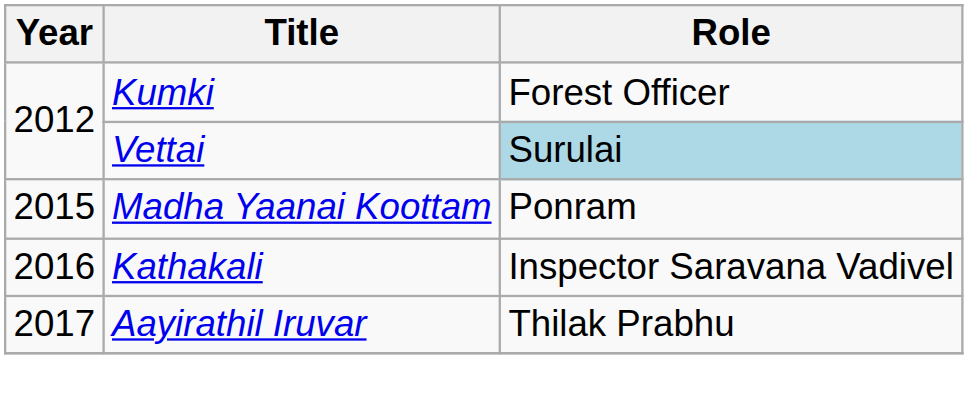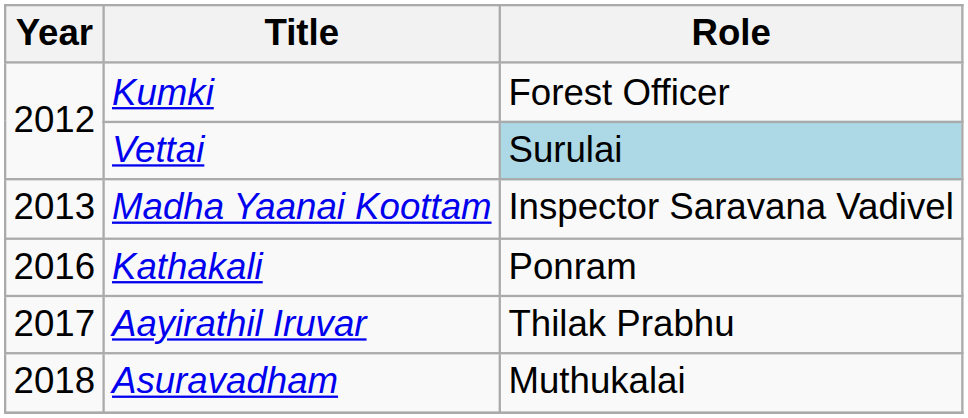 <table class="wikitable sortable">
 <tr>
 <th>Year</th>
 <th>Title</th>
 <th>Role</th>
 </tr>
 <tr>
 <td rowspan="2">2012</td>
 <td><a href='#'><em>Kumki</em></a></td>
 <td>Forest Officer</td>
 </tr>
 <tr>
 <td><em><a href='#'>Vettai</a></em></td>
 <td style="background: lightblue;">Surulai</td>
 </tr>
 <tr>
-<td>2015</td>
+<td>2013</td>
 <td><em><a href='#'>Madha Yaanai Koottam</a></em></td>
-<td>Ponram</td>
+<td>Inspector Saravana Vadivel</td>
 </tr>
 <tr>
 <td>2016</td>
 <td><a href='#'><em>Kathakali</em></a></td>
-<td>Inspector Saravana Vadivel</td>
+<td>Ponram</td>
 </tr>
 <tr>
 <td>2017</td>
 <td><em><a href='#'>Aayirathil Iruvar</a></em></td>
 <td>Thilak Prabhu</td>
 </tr>
 <tr>
+<td>2018</td>
+<td><em><a href='#'>Asuravadham</a></em></td>
+<td>Muthukalai</td>
+</tr>
+<tr>
 </tr>
 </table>
